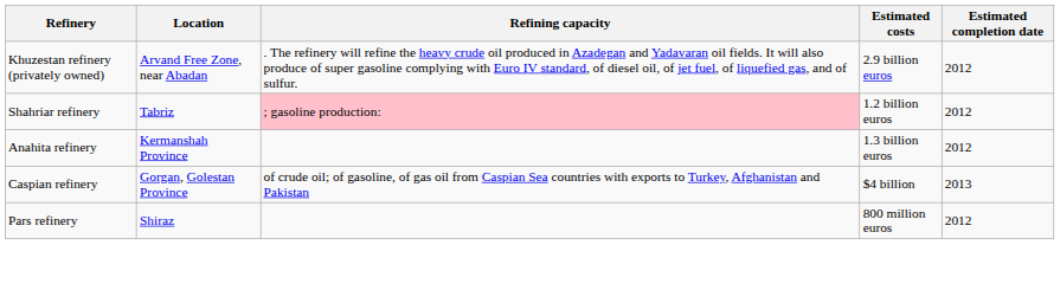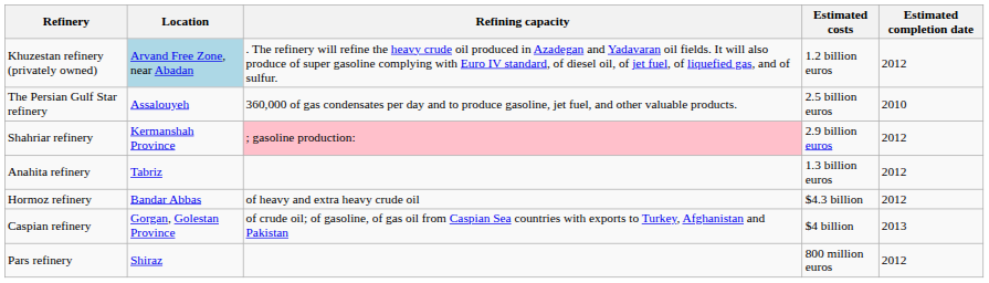 <table class="wikitable">
 <tr>
 <th>Refinery</th>
 <th>Location</th>
 <th>Refining capacity</th>
 <th>Estimated costs </th>
 <th>Estimated completion date</th>
 </tr>
 <tr>
 <td>Khuzestan refinery (privately owned)</td>
-<td><a href='#'>Arvand Free Zone</a>, near <a href='#'>Abadan</a></td>
+<td style="background: lightblue;"><a href='#'>Arvand Free Zone</a>, near <a href='#'>Abadan</a></td>
 <td>. The refinery will refine the <a href='#'>heavy crude</a> oil produced in <a href='#'>Azadegan</a> and <a href='#'>Yadavaran</a> oil fields. It will also produce  of super gasoline complying with <a href='#'>Euro IV standard</a>,  of diesel oil,  of <a href='#'>jet fuel</a>,  of <a href='#'>liquefied gas</a>, and  of sulfur.</td>
+<td>1.2 billion euros</td>
+<td>2012</td>
+</tr>
+<tr>
+<td>The Persian Gulf Star refinery</td>
+<td><a href='#'>Assalouyeh</a></td>
+<td>360,000 of gas condensates per day and to produce gasoline, jet fuel, and other valuable products.</td>
+<td>2.5 billion euros</td>
+<td>2010</td>
+</tr>
+<tr>
+<td>Shahriar refinery</td>
+<td><a href='#'>Kermanshah Province</a></td>
+<td style="background: pink;">; gasoline production: </td>
 <td>2.9 billion <a href='#'>euros</a></td>
 <td>2012</td>
 </tr>
 <tr>
-<td>Shahriar refinery</td>
+<td>Anahita refinery</td>
 <td><a href='#'>Tabriz</a></td>
-<td style="background: pink;">; gasoline production: </td>
-<td>1.2 billion euros</td>
+<td></td>
+<td>1.3 billion euros</td>
 <td>2012</td>
 </tr>
 <tr>
-<td>Anahita refinery</td>
-<td><a href='#'>Kermanshah Province</a></td>
-<td></td>
-<td>1.3 billion euros</td>
+<td>Hormoz refinery</td>
+<td><a href='#'>Bandar Abbas</a></td>
+<td> of heavy and extra heavy crude oil</td>
+<td>$4.3 billion</td>
 <td>2012</td>
 </tr>
 <tr>
 <td>Caspian refinery</td>
 <td><a href='#'>Gorgan</a>, <a href='#'>Golestan Province</a></td>
 <td> of crude oil;  of gasoline,  of gas oil from <a href='#'>Caspian Sea</a> countries with exports to <a href='#'>Turkey</a>, <a href='#'>Afghanistan</a> and <a href='#'>Pakistan</a></td>
 <td>$4 billion</td>
 <td>2013</td>
 </tr>
 <tr>
 <td>Pars refinery</td>
 <td><a href='#'>Shiraz</a></td>
 <td></td>
 <td>800 million euros</td>
 <td>2012</td>
 </tr>
 </table>
